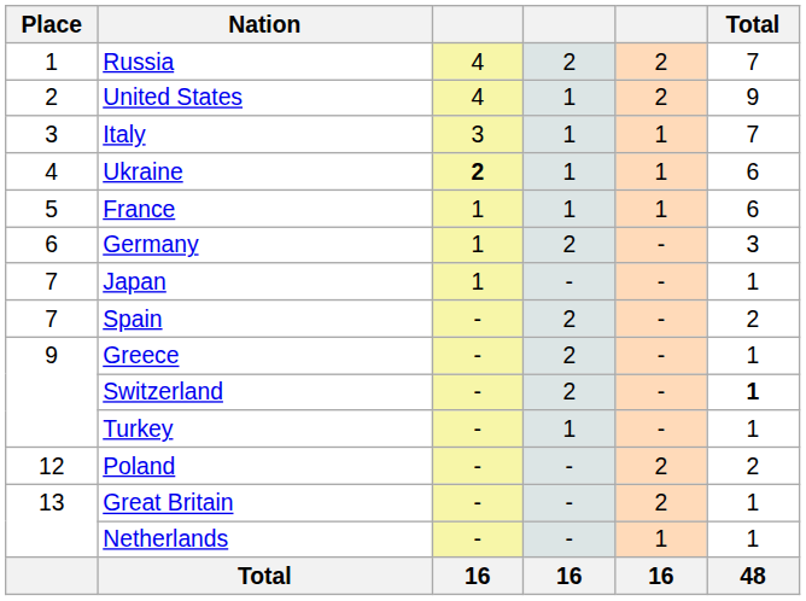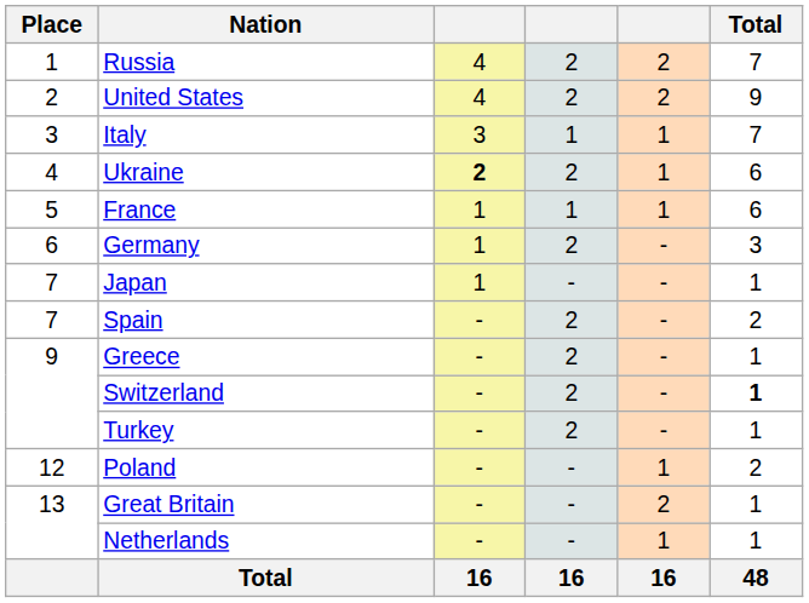 <table class=wikitable style="border:1px solid #AAAAAA;font-size:90%">
 <tr bgcolor="#EFEFEF">
 <th width=50>Place</th>
 <th width=200>Nation</th>
 <th width=50></th>
 <th width=50></th>
 <th width=50></th>
 <th width=50>Total</th>
 </tr>
 <tr align="center" valign="top" bgcolor="#FFFFFF">
 <td>1</td>
 <td align="left"> <a href='#'>Russia</a></td>
 <td style="background:#F7F6A8;">4</td>
 <td style="background:#DCE5E5;">2</td>
 <td style="background:#FFDAB9;">2</td>
 <td>7</td>
 </tr>
 <tr align="center" valign="top" bgcolor="#FFFFFF">
 <td>2</td>
 <td align="left"> <a href='#'>United States</a></td>
 <td style="background:#F7F6A8;">4</td>
-<td style="background:#DCE5E5;">1</td>
+<td style="background:#DCE5E5;">2</td>
 <td style="background:#FFDAB9;">2</td>
 <td>9</td>
 </tr>
 <tr align="center" valign="top" bgcolor="#FFFFFF">
 <td>3</td>
 <td align="left"> <a href='#'>Italy</a></td>
 <td style="background:#F7F6A8;">3</td>
 <td style="background:#DCE5E5;">1</td>
 <td style="background:#FFDAB9;">1</td>
 <td>7</td>
 </tr>
 <tr align="center" valign="top" bgcolor="#FFFFFF">
 <td>4</td>
 <td align="left"> <a href='#'>Ukraine</a></td>
 <td style="background:#F7F6A8;"><strong>2</strong></td>
-<td style="background:#DCE5E5;">1</td>
+<td style="background:#DCE5E5;">2</td>
 <td style="background:#FFDAB9;">1</td>
 <td>6</td>
 </tr>
 <tr align="center" valign="top" bgcolor="#FFFFFF">
 <td>5</td>
 <td align="left"> <a href='#'>France</a></td>
 <td style="background:#F7F6A8;">1</td>
 <td style="background:#DCE5E5;">1</td>
 <td style="background:#FFDAB9;">1</td>
 <td>6</td>
 </tr>
 <tr align="center" valign="top" bgcolor="#FFFFFF">
 <td>6</td>
 <td align="left"> <a href='#'>Germany</a></td>
 <td style="background:#F7F6A8;">1</td>
 <td style="background:#DCE5E5;">2</td>
 <td style="background:#FFDAB9;">-</td>
 <td>3</td>
 </tr>
 <tr align="center" valign="top" bgcolor="#FFFFFF">
 <td>7</td>
 <td align="left"> <a href='#'>Japan</a></td>
 <td style="background:#F7F6A8;">1</td>
 <td style="background:#DCE5E5;">-</td>
 <td style="background:#FFDAB9;">-</td>
 <td>1</td>
 </tr>
 <tr align="center" valign="top" bgcolor="#FFFFFF">
 <td>7</td>
 <td align="left"> <a href='#'>Spain</a></td>
 <td style="background:#F7F6A8;">-</td>
 <td style="background:#DCE5E5;">2</td>
 <td style="background:#FFDAB9;">-</td>
 <td>2</td>
 </tr>
 <tr align="center" valign="top" bgcolor="#FFFFFF">
 <td rowspan=3>9</td>
 <td align="left"> <a href='#'>Greece</a></td>
 <td style="background:#F7F6A8;">-</td>
 <td style="background:#DCE5E5;">2</td>
 <td style="background:#FFDAB9;">-</td>
 <td>1</td>
 </tr>
 <tr align="center" valign="top" bgcolor="#FFFFFF">
 <td align="left"> <a href='#'>Switzerland</a></td>
 <td style="background:#F7F6A8;">-</td>
 <td style="background:#DCE5E5;">2</td>
 <td style="background:#FFDAB9;">-</td>
 <td><strong>1</strong></td>
 </tr>
 <tr align="center" valign="top" bgcolor="#FFFFFF">
 <td align="left"> <a href='#'>Turkey</a></td>
 <td style="background:#F7F6A8;">-</td>
-<td style="background:#DCE5E5;">1</td>
+<td style="background:#DCE5E5;">2</td>
 <td style="background:#FFDAB9;">-</td>
 <td>1</td>
 </tr>
 <tr align="center" valign="top" bgcolor="#FFFFFF">
 <td>12</td>
 <td align="left"> <a href='#'>Poland</a></td>
 <td style="background:#F7F6A8;">-</td>
 <td style="background:#DCE5E5;">-</td>
-<td style="background:#FFDAB9;">2</td>
+<td style="background:#FFDAB9;">1</td>
 <td>2</td>
 </tr>
 <tr align="center" valign="top" bgcolor="#FFFFFF">
 <td rowspan=2>13</td>
 <td align="left"> <a href='#'>Great Britain</a></td>
 <td style="background:#F7F6A8;">-</td>
 <td style="background:#DCE5E5;">-</td>
 <td style="background:#FFDAB9;">2</td>
 <td>1</td>
 </tr>
 <tr align="center" valign="top" bgcolor="#FFFFFF">
 <td align="left"> <a href='#'>Netherlands</a></td>
 <td style="background:#F7F6A8;">-</td>
 <td style="background:#DCE5E5;">-</td>
 <td style="background:#FFDAB9;">1</td>
 <td>1</td>
 </tr>
 <tr class="sortbottom">
 <th></th>
 <th>Total</th>
 <th>16</th>
 <th>16</th>
 <th>16</th>
 <th>48</th>
 </tr>
 </table>
